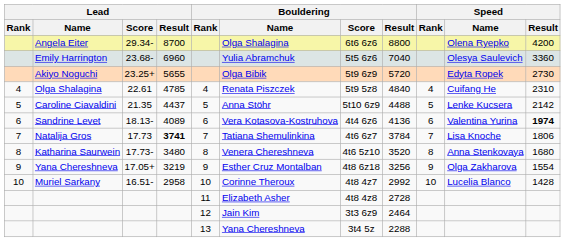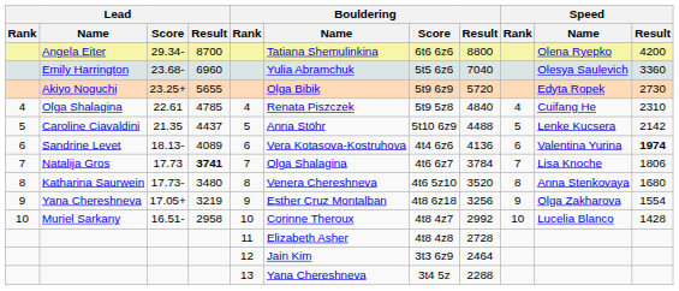 <table class="wikitable" style="text-align:center">
 <tr>
 <th colspan="4">Lead</th>
 <th colspan="4">Bouldering</th>
 <th colspan="3">Speed</th>
 </tr>
 <tr>
 <th>Rank</th>
 <th>Name</th>
 <th>Score</th>
 <th>Result</th>
 <th>Rank</th>
 <th>Name</th>
 <th>Score</th>
 <th>Result</th>
 <th>Rank</th>
 <th>Name</th>
 <th>Result</th>
 </tr>
 <tr bgcolor="#F7F6A8">
 <td></td>
 <td align="left"> <a href='#'>Angela Eiter</a></td>
 <td>29.34-</td>
 <td align="center">8700</td>
 <td></td>
-<td align="left"> <a href='#'>Olga Shalagina</a></td>
+<td align="left"> <a href='#'>Tatiana Shemulinkina</a></td>
 <td>6t6 6z6</td>
 <td>8800</td>
 <td></td>
 <td align="left"> <a href='#'>Olena Ryepko</a></td>
 <td>4200</td>
 </tr>
 <tr bgcolor="#DCE5E5">
 <td></td>
 <td align="left"> <a href='#'>Emily Harrington</a></td>
 <td>23.68-</td>
 <td align="center">6960</td>
 <td></td>
 <td align="left"> <a href='#'>Yulia Abramchuk</a></td>
 <td>5t5 6z6</td>
 <td>7040</td>
 <td></td>
 <td align="left"> <a href='#'>Olesya Saulevich</a></td>
 <td>3360</td>
 </tr>
 <tr bgcolor="#FFDAB9">
 <td></td>
 <td align="left"> <a href='#'>Akiyo Noguchi</a></td>
 <td>23.25+</td>
 <td align="center">5655</td>
 <td></td>
 <td align="left"> <a href='#'>Olga Bibik</a></td>
 <td>5t9 6z9</td>
 <td>5720</td>
 <td></td>
 <td align="left"> <a href='#'>Edyta Ropek</a></td>
 <td>2730</td>
 </tr>
 <tr>
 <td align="center">4</td>
 <td align="left"> <a href='#'>Olga Shalagina</a></td>
 <td>22.61</td>
 <td align="center">4785</td>
 <td>4</td>
 <td align="left"> <a href='#'>Renata Piszczek</a></td>
 <td>5t9 5z8</td>
 <td>4840</td>
 <td>4</td>
 <td align="left"> <a href='#'>Cuifang He</a></td>
 <td>2310</td>
 </tr>
 <tr>
 <td align="center">5</td>
 <td align="left"> <a href='#'>Caroline Ciavaldini</a></td>
 <td>21.35</td>
 <td align="center">4437</td>
 <td>5</td>
 <td align="left"> <a href='#'>Anna Stöhr</a></td>
 <td>5t10 6z9</td>
 <td>4488</td>
 <td>5</td>
 <td align="left"> <a href='#'>Lenke Kucsera</a></td>
 <td>2142</td>
 </tr>
 <tr>
 <td align="center">6</td>
 <td align="left"> <a href='#'>Sandrine Levet</a></td>
 <td>18.13-</td>
 <td align="center">4089</td>
 <td>6</td>
 <td align="left"> <a href='#'>Vera Kotasova-Kostruhova</a></td>
 <td>4t4 6z6</td>
 <td>4136</td>
 <td>6</td>
 <td align="left"> <a href='#'>Valentina Yurina</a></td>
 <td><strong>1974</strong></td>
 </tr>
 <tr>
 <td align="center">7</td>
 <td align="left"> <a href='#'>Natalija Gros</a></td>
 <td>17.73</td>
 <td align="center"><strong>3741</strong></td>
 <td>7</td>
-<td align="left"> <a href='#'>Tatiana Shemulinkina</a></td>
+<td align="left"> <a href='#'>Olga Shalagina</a></td>
 <td>4t6 6z7</td>
 <td>3784</td>
 <td>7</td>
 <td align="left"> <a href='#'>Lisa Knoche</a></td>
 <td>1806</td>
 </tr>
 <tr>
 <td align="center">8</td>
 <td align="left"> <a href='#'>Katharina Saurwein</a></td>
 <td>17.73-</td>
 <td align="center">3480</td>
 <td>8</td>
 <td align="left"> <a href='#'>Venera Chereshneva</a></td>
 <td>4t6 5z10</td>
 <td>3520</td>
 <td>8</td>
 <td align="left"> <a href='#'>Anna Stenkovaya</a></td>
 <td>1680</td>
 </tr>
 <tr>
 <td>9</td>
 <td align="left"> <a href='#'>Yana Chereshneva</a></td>
 <td>17.05+</td>
 <td>3219</td>
 <td>9</td>
 <td align="left"> <a href='#'>Esther Cruz Montalban</a></td>
 <td>4t8 6z18</td>
 <td>3256</td>
 <td>9</td>
 <td align="left"> <a href='#'>Olga Zakharova</a></td>
 <td>1554</td>
 </tr>
 <tr>
 <td>10</td>
 <td align="left"> <a href='#'>Muriel Sarkany</a></td>
 <td>16.51-</td>
 <td>2958</td>
 <td>10</td>
 <td align="left"> <a href='#'>Corinne Theroux</a></td>
 <td>4t8 4z7</td>
 <td>2992</td>
 <td>10</td>
 <td align="left"> <a href='#'>Lucelia Blanco</a></td>
 <td>1428</td>
 </tr>
 <tr>
 <td></td>
 <td></td>
 <td></td>
 <td></td>
 <td>11</td>
 <td align="left"> <a href='#'>Elizabeth Asher</a></td>
 <td>4t8 4z8</td>
 <td>2728</td>
 <td></td>
 <td></td>
 <td></td>
 </tr>
 <tr>
 <td></td>
 <td></td>
 <td></td>
 <td></td>
 <td>12</td>
 <td align="left"> <a href='#'>Jain Kim</a></td>
 <td>3t3 6z9</td>
 <td>2464</td>
 <td></td>
 <td></td>
 <td></td>
 </tr>
 <tr>
 <td></td>
 <td></td>
 <td></td>
 <td></td>
 <td>13</td>
 <td align="left"> <a href='#'>Yana Chereshneva</a></td>
 <td>3t4 5z</td>
 <td>2288</td>
 <td></td>
 <td></td>
 <td></td>
 </tr>
 </table>
